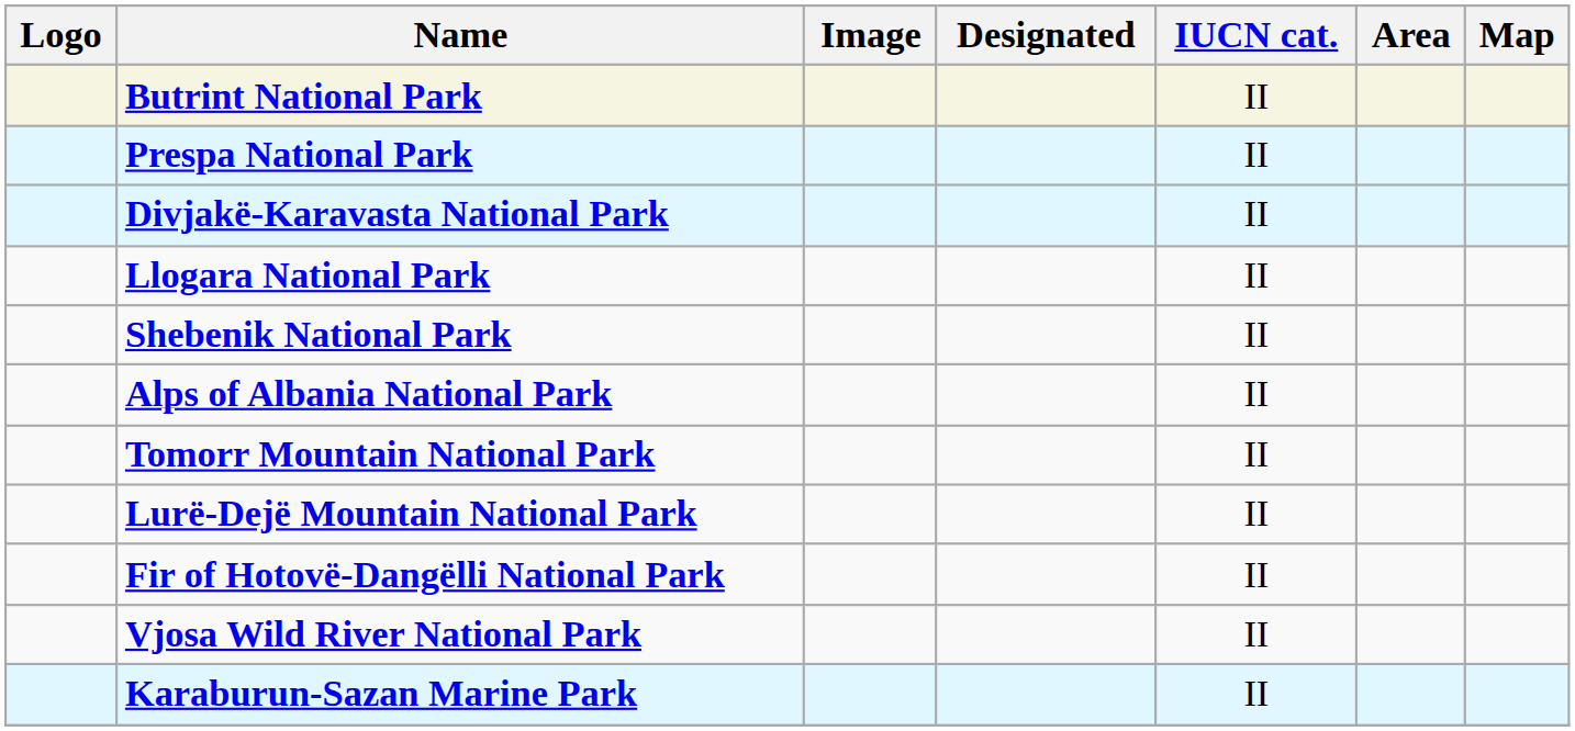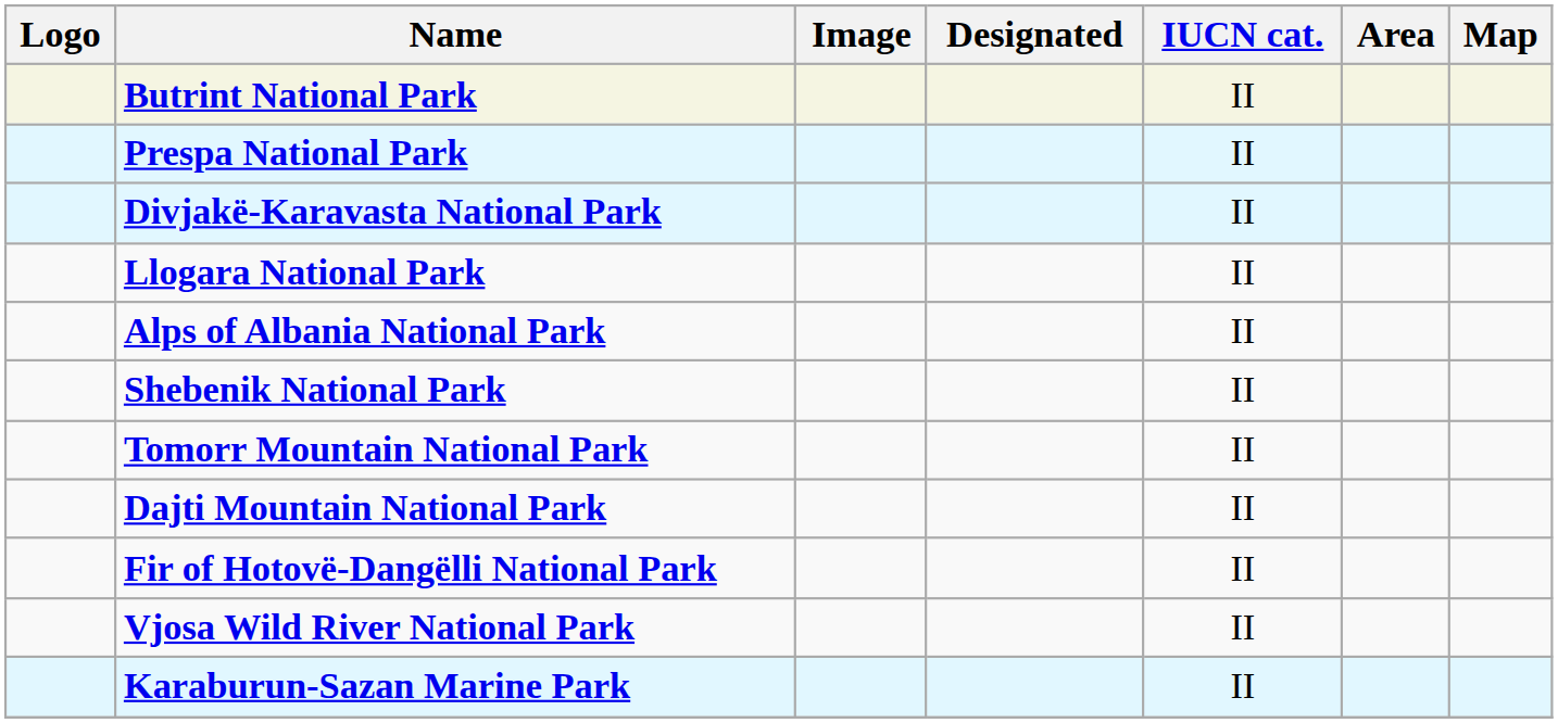 <table class="wikitable sortable"; width="75%">
 <tr>
 <th>Logo</th>
 <th>Name</th>
 <th class="unsortable">Image</th>
 <th>Designated</th>
 <th><a href='#'>IUCN cat.</a></th>
 <th>Area</th>
 <th class="unsortable">Map</th>
 </tr>
 <tr bgcolor="#f5f5e2">
 <td align="center"></td>
 <td><strong><a href='#'>Butrint National Park</a></strong></td>
 <td align="center"></td>
 <td></td>
 <td align="center">II</td>
 <td></td>
 <td></td>
 </tr>
 <tr bgcolor="#e1f7ff">
 <td align="center"></td>
 <td><strong><a href='#'>Prespa National Park</a></strong></td>
 <td align="center"></td>
 <td></td>
 <td align="center">II</td>
 <td></td>
 <td></td>
 </tr>
 <tr bgcolor="#e1f7ff">
 <td align="center"></td>
 <td><strong><a href='#'>Divjakë-Karavasta National Park</a></strong></td>
 <td align="center"></td>
 <td></td>
 <td align="center">II</td>
 <td></td>
 <td></td>
 </tr>
 <tr>
 <td align="center"></td>
 <td><strong><a href='#'>Llogara National Park</a></strong></td>
 <td align="center"></td>
 <td></td>
 <td align="center">II</td>
 <td></td>
 <td></td>
 </tr>
 <tr>
 <td align="center"></td>
-<td><strong><a href='#'>Shebenik National Park</a></strong></td>
+<td><strong><a href='#'>Alps of Albania National Park</a></strong></td>
 <td align="center"></td>
 <td></td>
 <td align="center">II</td>
 <td></td>
 <td></td>
 </tr>
 <tr>
 <td align="center"></td>
-<td><strong><a href='#'>Alps of Albania National Park</a></strong></td>
+<td><strong><a href='#'>Shebenik National Park</a></strong></td>
 <td align="center"></td>
 <td></td>
 <td align="center">II</td>
 <td></td>
 <td></td>
 </tr>
 <tr>
 <td align="center"></td>
 <td><strong><a href='#'>Tomorr Mountain National Park</a></strong></td>
 <td align="center"></td>
 <td></td>
 <td align="center">II</td>
 <td></td>
 <td></td>
 </tr>
 <tr>
 <td align="center"></td>
-<td><strong><a href='#'>Lurë-Dejë Mountain National Park</a></strong></td>
+<td><strong><a href='#'>Dajti Mountain National Park</a></strong></td>
 <td align="center"></td>
 <td></td>
 <td align="center">II</td>
 <td></td>
 <td></td>
 </tr>
 <tr>
 <td align="center"></td>
 <td><strong><a href='#'>Fir of Hotovë-Dangëlli National Park</a></strong></td>
 <td align="center"></td>
 <td></td>
 <td align="center">II</td>
 <td></td>
 <td></td>
 </tr>
 <tr>
 <td align="center"></td>
 <td><strong><a href='#'>Vjosa Wild River National Park</a></strong></td>
 <td align="center"></td>
 <td></td>
 <td align="center">II</td>
 <td></td>
 <td></td>
 </tr>
 <tr bgcolor="#e1f7ff">
 <td align="center"></td>
 <td><strong><a href='#'>Karaburun-Sazan Marine Park</a></strong></td>
 <td align="center"></td>
 <td></td>
 <td align="center">II</td>
 <td></td>
 <td></td>
 </tr>
 <tr>
 </tr>
 </table>
